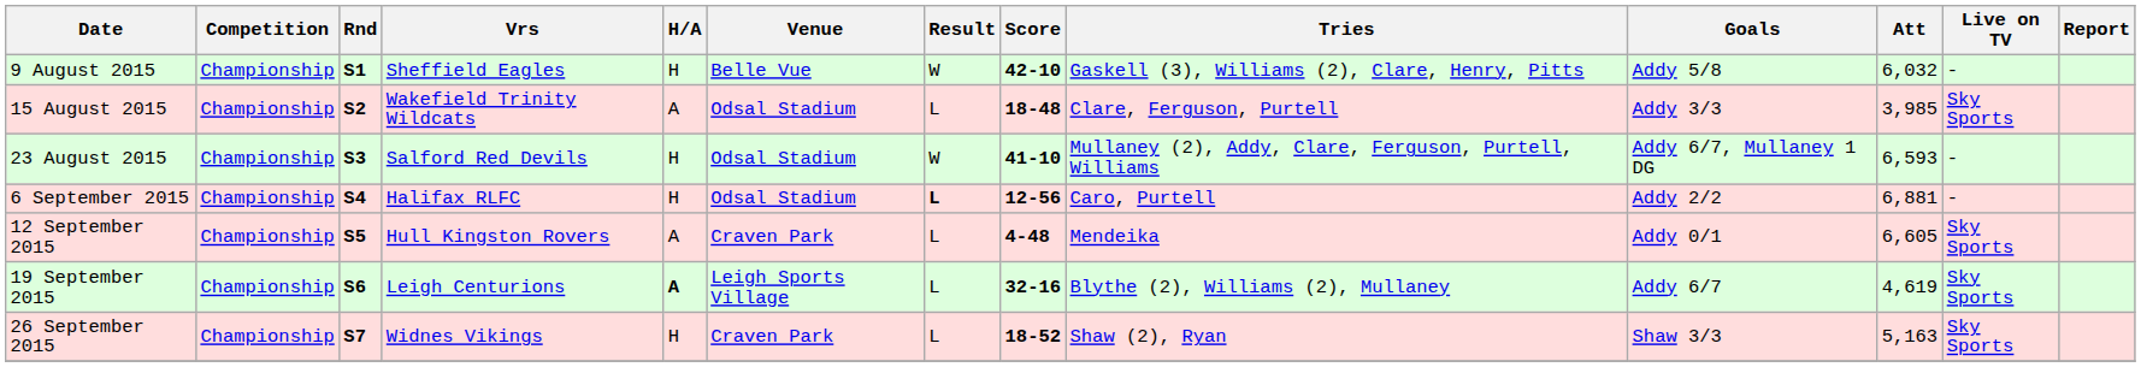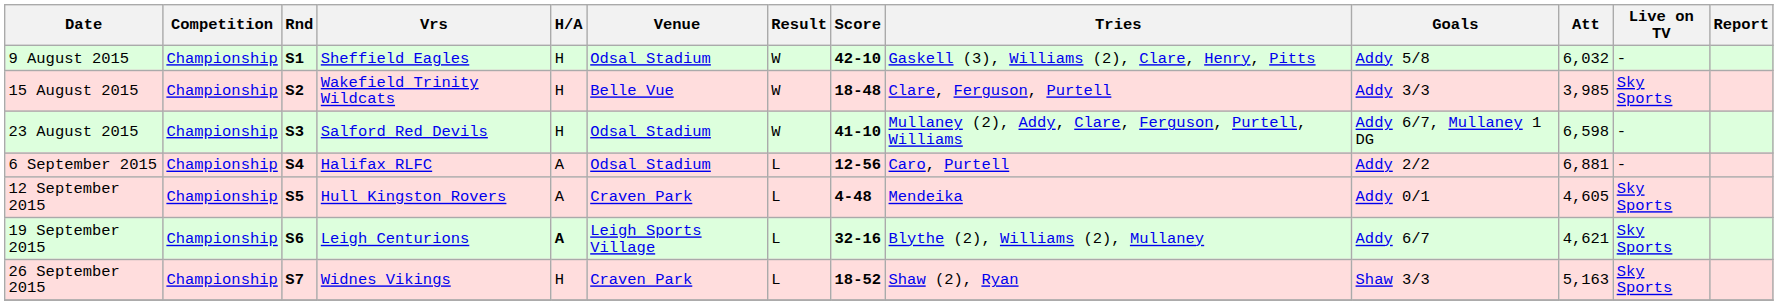 <table class="wikitable" style="font-size:85%;" width="100%">
 <tr>
 <th>Date</th>
 <th>Competition</th>
 <th>Rnd</th>
 <th>Vrs</th>
 <th>H/A</th>
 <th>Venue</th>
 <th>Result</th>
 <th>Score</th>
 <th>Tries</th>
 <th>Goals</th>
 <th>Att</th>
 <th>Live on TV</th>
 <th>Report</th>
 </tr>
 <tr style="background:#ddffdd;" width=20|>
 <td>9 August 2015</td>
 <td><a href='#'>Championship</a></td>
 <td><strong>S1</strong></td>
 <td><a href='#'>Sheffield Eagles</a></td>
 <td>H</td>
-<td><a href='#'>Belle Vue</a></td>
+<td><a href='#'>Odsal Stadium</a></td>
 <td>W</td>
 <td><strong>42-10</strong></td>
 <td><a href='#'>Gaskell</a> (3), <a href='#'>Williams</a> (2), <a href='#'>Clare</a>, <a href='#'>Henry</a>, <a href='#'>Pitts</a></td>
 <td><a href='#'>Addy</a> 5/8</td>
 <td>6,032</td>
 <td>-</td>
 <td></td>
 </tr>
 <tr style="background:#ffdddd;" width=20|>
 <td>15 August 2015</td>
 <td><a href='#'>Championship</a></td>
 <td><strong>S2</strong></td>
 <td><a href='#'>Wakefield Trinity Wildcats</a></td>
-<td>A</td>
-<td><a href='#'>Odsal Stadium</a></td>
-<td>L</td>
+<td>H</td>
+<td><a href='#'>Belle Vue</a></td>
+<td>W</td>
 <td><strong>18-48</strong></td>
 <td><a href='#'>Clare</a>, <a href='#'>Ferguson</a>, <a href='#'>Purtell</a></td>
 <td><a href='#'>Addy</a> 3/3</td>
 <td>3,985</td>
 <td><a href='#'>Sky Sports</a></td>
 <td></td>
 </tr>
 <tr style="background:#ddffdd;" width=20|>
 <td>23 August 2015</td>
 <td><a href='#'>Championship</a></td>
 <td><strong>S3</strong></td>
 <td><a href='#'>Salford Red Devils</a></td>
 <td>H</td>
 <td><a href='#'>Odsal Stadium</a></td>
 <td>W</td>
 <td><strong>41-10</strong></td>
 <td><a href='#'>Mullaney</a> (2), <a href='#'>Addy</a>, <a href='#'>Clare</a>, <a href='#'>Ferguson</a>, <a href='#'>Purtell</a>, <a href='#'>Williams</a></td>
 <td><a href='#'>Addy</a> 6/7, <a href='#'>Mullaney</a> 1 DG</td>
-<td>6,593</td>
+<td>6,598</td>
 <td>-</td>
 <td></td>
 </tr>
 <tr style="background:#ffdddd;" width=20|>
 <td>6 September 2015</td>
 <td><a href='#'>Championship</a></td>
 <td><strong>S4</strong></td>
 <td><a href='#'>Halifax RLFC</a></td>
-<td>H</td>
+<td>A</td>
 <td><a href='#'>Odsal Stadium</a></td>
-<td><strong>L</strong></td>
+<td>L</td>
 <td><strong>12-56</strong></td>
 <td><a href='#'>Caro</a>, <a href='#'>Purtell</a></td>
 <td><a href='#'>Addy</a> 2/2</td>
 <td>6,881</td>
 <td>-</td>
 <td></td>
 </tr>
 <tr style="background:#ffdddd;" width=20|>
 <td>12 September 2015</td>
 <td><a href='#'>Championship</a></td>
 <td><strong>S5</strong></td>
 <td><a href='#'>Hull Kingston Rovers</a></td>
 <td>A</td>
 <td><a href='#'>Craven Park</a></td>
 <td>L</td>
 <td><strong>4-48</strong></td>
 <td><a href='#'>Mendeika</a></td>
 <td><a href='#'>Addy</a> 0/1</td>
-<td>6,605</td>
+<td>4,605</td>
 <td><a href='#'>Sky Sports</a></td>
 <td></td>
 </tr>
 <tr style="background:#ddffdd;" width=20|>
 <td>19 September 2015</td>
 <td><a href='#'>Championship</a></td>
 <td><strong>S6</strong></td>
 <td><a href='#'>Leigh Centurions</a></td>
 <td><strong>A</strong></td>
 <td><a href='#'>Leigh Sports Village</a></td>
 <td>L</td>
 <td><strong>32-16</strong></td>
 <td><a href='#'>Blythe</a> (2), <a href='#'>Williams</a> (2), <a href='#'>Mullaney</a></td>
 <td><a href='#'>Addy</a> 6/7</td>
-<td>4,619</td>
+<td>4,621</td>
 <td><a href='#'>Sky Sports</a></td>
 <td></td>
 </tr>
 <tr style="background:#ffdddd;" width=20|>
 <td>26 September 2015</td>
 <td><a href='#'>Championship</a></td>
 <td><strong>S7</strong></td>
 <td><a href='#'>Widnes Vikings</a></td>
 <td>H</td>
 <td><a href='#'>Craven Park</a></td>
 <td>L</td>
 <td><strong>18-52</strong></td>
 <td><a href='#'>Shaw</a> (2), <a href='#'>Ryan</a></td>
 <td><a href='#'>Shaw</a> 3/3</td>
 <td>5,163</td>
 <td><a href='#'>Sky Sports</a></td>
 <td></td>
 </tr>
 <tr>
 </tr>
 </table>
